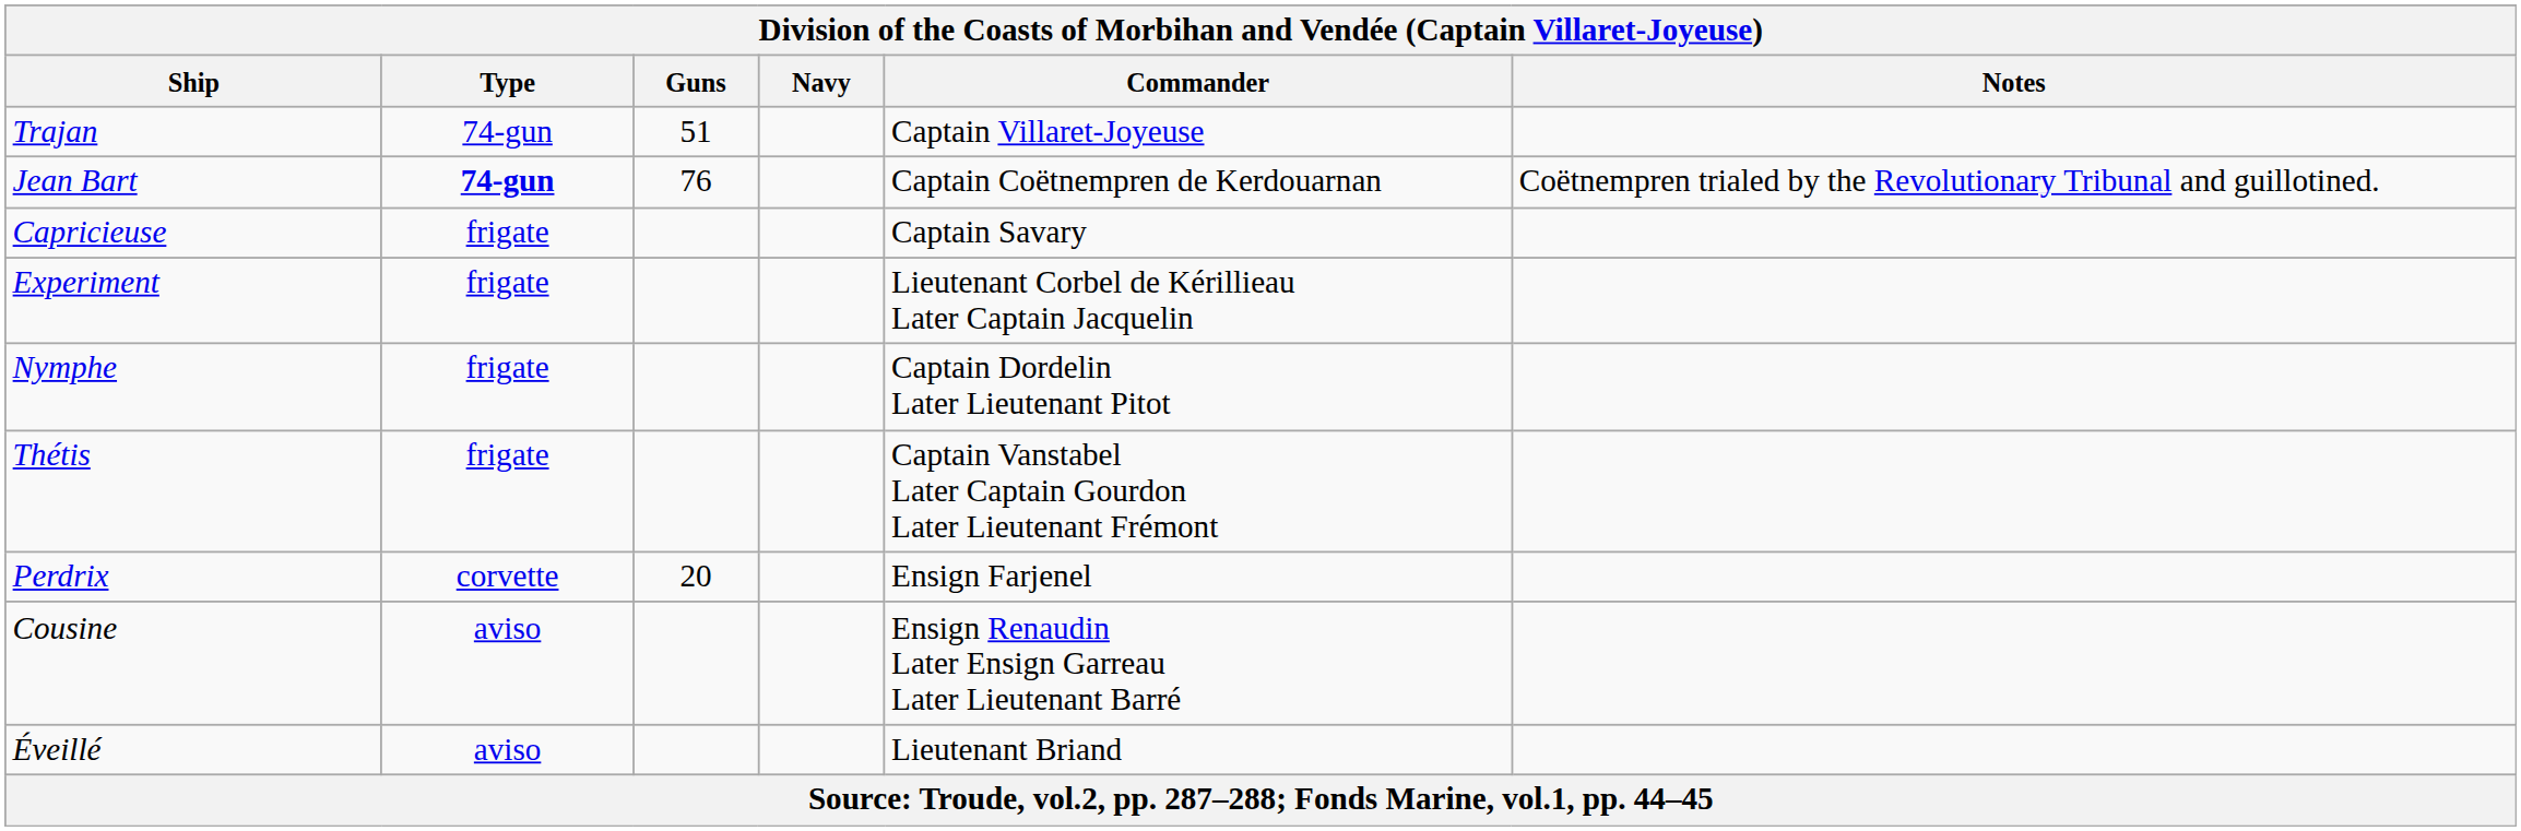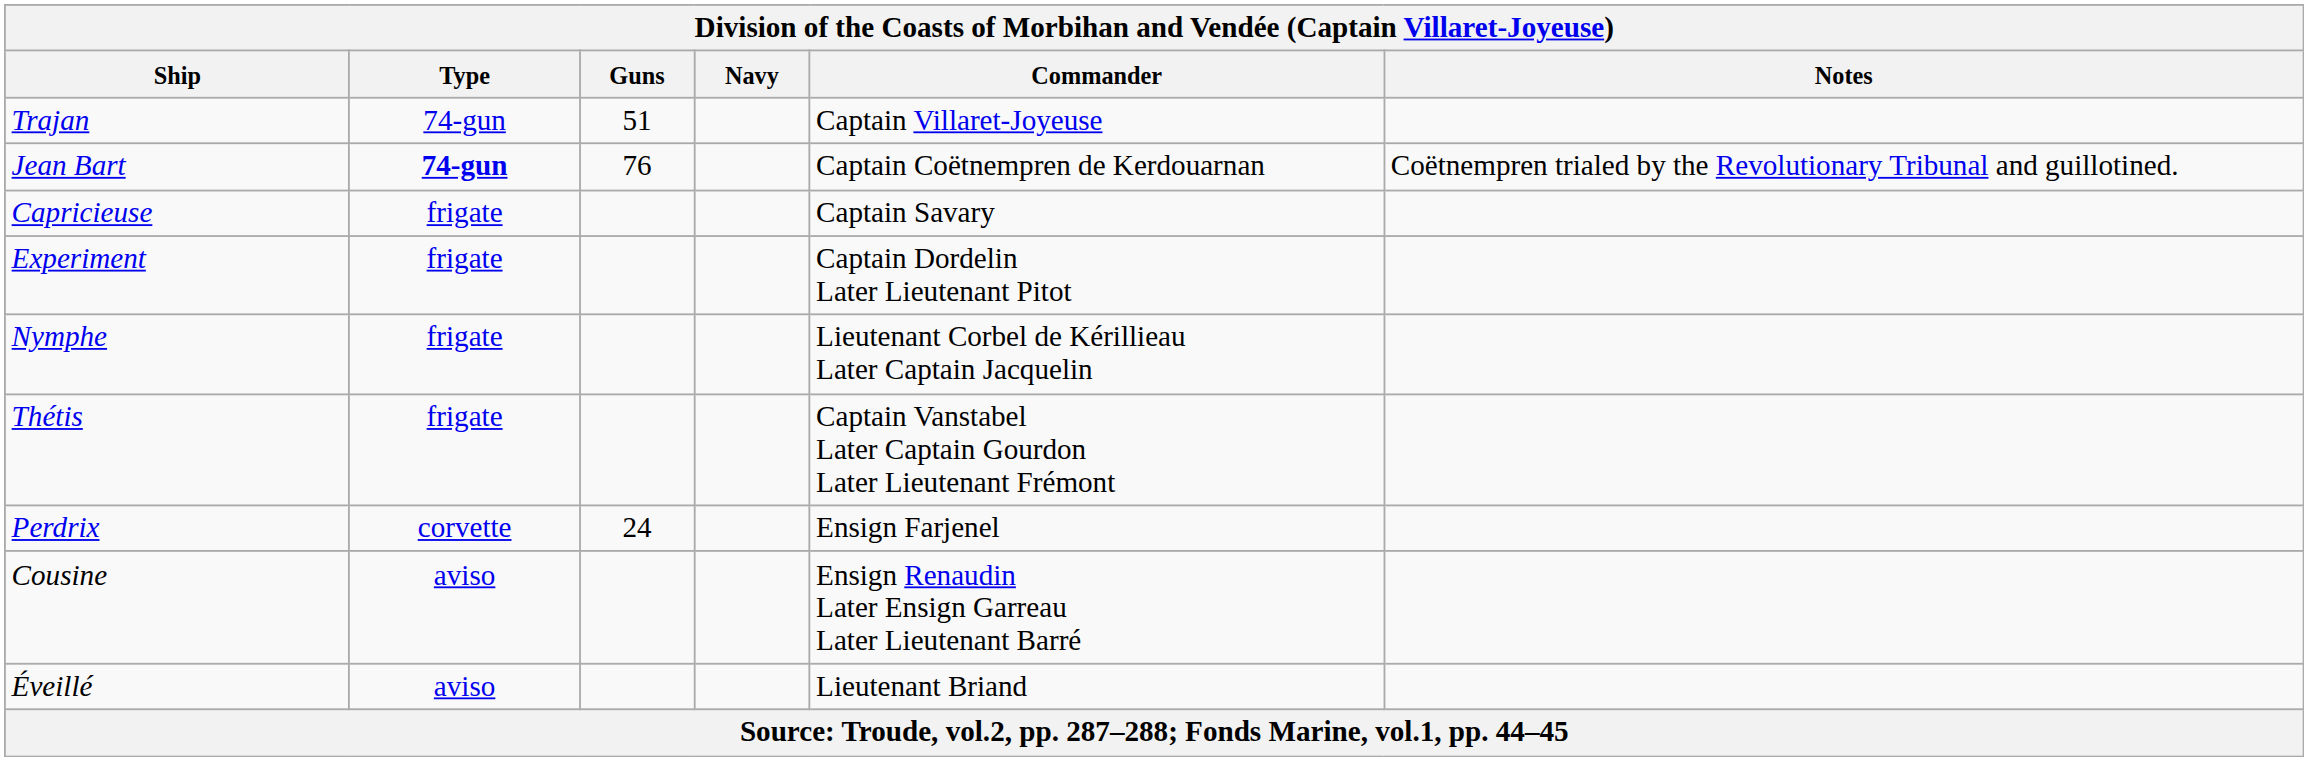 <table class="wikitable" border="1" style="width:100%;">
 <tr style="vertical-align:top;">
 <th colspan="6" bgcolor="white">Division of the Coasts of Morbihan and Vendée (Captain <a href='#'>Villaret-Joyeuse</a>)</th>
 </tr>
 <tr valign="top"|- style="vertical-align:top;">
 <th width=15%; align= center><small> Ship </small></th>
 <th width=10%; align= center><small> Type </small></th>
 <th width=5%; align= center><small> Guns </small></th>
 <th width=5%; align= center><small> Navy </small></th>
 <th width=25%; align= center><small> Commander </small></th>
 <th width=40%; align= center><small>Notes</small></th>
 </tr>
 <tr style="vertical-align:top;">
 <td align= left><a href='#'><em>Trajan</em></a></td>
 <td align= center><a href='#'>74-gun</a></td>
 <td align= center>51</td>
 <td align= center></td>
 <td align= left>Captain <a href='#'>Villaret-Joyeuse</a></td>
 <td align= left></td>
 </tr>
 <tr style="vertical-align:top;">
 <td align= left><a href='#'><em>Jean Bart</em></a></td>
 <td align= center><strong><a href='#'>74-gun</a></strong></td>
 <td align= center>76</td>
 <td align= center></td>
 <td align= left>Captain Coëtnempren de Kerdouarnan</td>
 <td align= left>Coëtnempren trialed by the <a href='#'>Revolutionary Tribunal</a> and guillotined.</td>
 </tr>
 <tr style="vertical-align:top;">
 <td align= left><a href='#'><em>Capricieuse</em></a></td>
 <td align= center><a href='#'>frigate</a></td>
 <td align= center></td>
 <td align= center></td>
 <td align= left>Captain Savary</td>
 <td align= left></td>
 </tr>
 <tr style="vertical-align:top;">
 <td align= left><a href='#'><em>Experiment</em></a></td>
 <td align= center><a href='#'>frigate</a></td>
 <td align= center></td>
 <td align= center></td>
-<td align= left>Lieutenant Corbel de Kérillieau<br>Later Captain Jacquelin</td>
+<td align= left>Captain Dordelin<br>Later Lieutenant Pitot</td>
 <td align= left></td>
 </tr>
 <tr style="vertical-align:top;">
 <td align= left><a href='#'><em>Nymphe</em></a></td>
 <td align= center><a href='#'>frigate</a></td>
 <td align= center></td>
 <td align= center></td>
-<td align= left>Captain Dordelin<br>Later Lieutenant Pitot</td>
+<td align= left>Lieutenant Corbel de Kérillieau<br>Later Captain Jacquelin</td>
 <td align= left></td>
 </tr>
 <tr style="vertical-align:top;">
 <td align= left><a href='#'><em>Thétis</em></a></td>
 <td align= center><a href='#'>frigate</a></td>
 <td align= center></td>
 <td align= center></td>
 <td align= left>Captain Vanstabel<br>Later Captain Gourdon<br>Later Lieutenant Frémont</td>
 <td align= left></td>
 </tr>
 <tr style="vertical-align:top;">
 <td align= left><a href='#'><em>Perdrix</em></a></td>
 <td align= center><a href='#'>corvette</a></td>
-<td align= center>20</td>
+<td align= center>24</td>
 <td align= center></td>
 <td align= left>Ensign Farjenel</td>
 <td align= left></td>
 </tr>
 <tr style="vertical-align:top;">
 <td align= left><em>Cousine</em></td>
 <td align= center><a href='#'>aviso</a></td>
 <td align= center></td>
 <td align= center></td>
 <td align= left>Ensign <a href='#'>Renaudin</a><br>Later Ensign Garreau<br>Later Lieutenant Barré</td>
 <td align= left></td>
 </tr>
 <tr style="vertical-align:top;">
 <td align= left><em>Éveillé</em></td>
 <td align= center><a href='#'>aviso</a></td>
 <td align= center></td>
 <td align= center></td>
 <td align= left>Lieutenant Briand</td>
 <td align= left></td>
 </tr>
 <tr style="vertical-align:top;">
 <th colspan="11" bgcolor="white">Source: Troude, vol.2, pp. 287–288; Fonds Marine, vol.1, pp. 44–45</th>
 </tr>
 </table>
